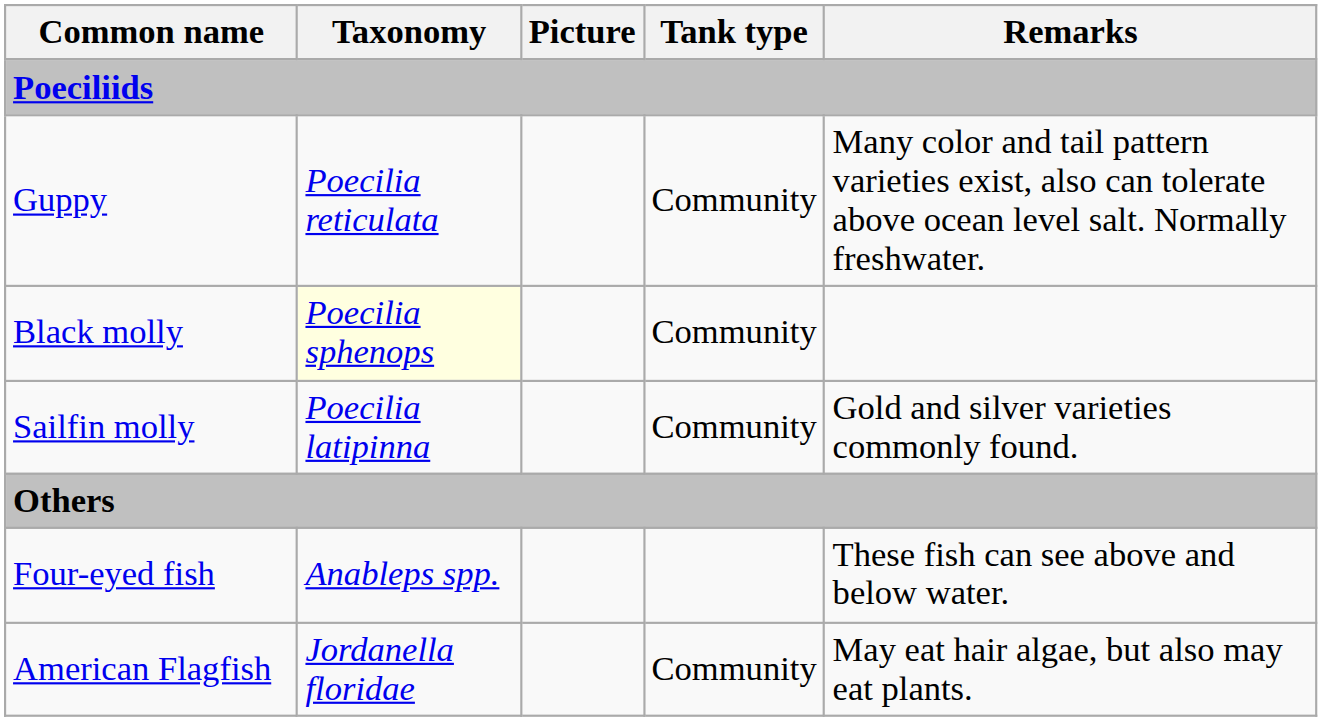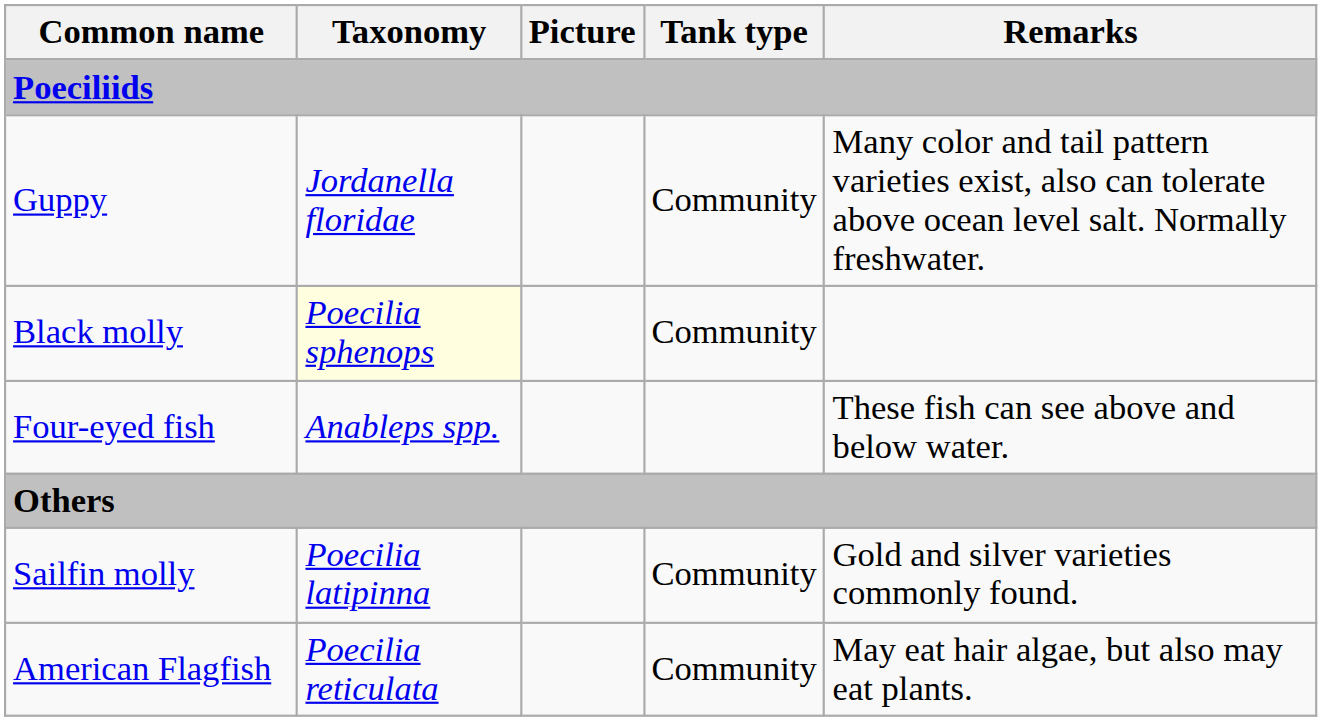 <table class="wikitable collapsible sortable">
 <tr>
 <th style=width:8em>Common name</th>
 <th style=width:6em>Taxonomy</th>
 <th class="unsortable">Picture</th>
 <th>Tank type</th>
 <th class="unsortable">Remarks</th>
 </tr>
 <tr>
 <td colspan=5 style="background:silver"><strong><a href='#'>Poeciliids</a></strong></td>
 </tr>
 <tr>
 <td><a href='#'>Guppy</a></td>
-<td><em><a href='#'>Poecilia reticulata</a></em></td>
+<td><em><a href='#'>Jordanella floridae</a></em></td>
 <td></td>
 <td>Community</td>
 <td>Many color and tail pattern varieties exist, also can tolerate above ocean level salt. Normally freshwater.</td>
 </tr>
 <tr>
 <td><a href='#'>Black molly</a></td>
 <td style="background: lightyellow;"><em><a href='#'>Poecilia sphenops</a></em></td>
 <td></td>
 <td>Community</td>
 <td></td>
 </tr>
 <tr>
+<td><a href='#'>Four-eyed fish</a></td>
+<td><em><a href='#'>Anableps spp.</a></em></td>
+<td></td>
+<td></td>
+<td>These fish can see above and below water.</td>
+</tr>
+<tr>
+<td colspan=5 style="background:silver"><strong>Others</strong></td>
+</tr>
+<tr>
 <td><a href='#'>Sailfin molly</a></td>
 <td><em><a href='#'>Poecilia latipinna</a></em></td>
 <td></td>
 <td>Community</td>
 <td>Gold and silver varieties commonly found.</td>
 </tr>
 <tr>
-<td colspan=5 style="background:silver"><strong>Others</strong></td>
-</tr>
-<tr>
-<td><a href='#'>Four-eyed fish</a></td>
-<td><em><a href='#'>Anableps spp.</a></em></td>
-<td></td>
-<td></td>
-<td>These fish can see above and below water.</td>
-</tr>
-<tr>
 <td><a href='#'>American Flagfish</a></td>
-<td><em><a href='#'>Jordanella floridae</a></em></td>
+<td><em><a href='#'>Poecilia reticulata</a></em></td>
 <td></td>
 <td>Community</td>
 <td>May eat hair algae, but also may eat plants.</td>
 </tr>
 </table>
